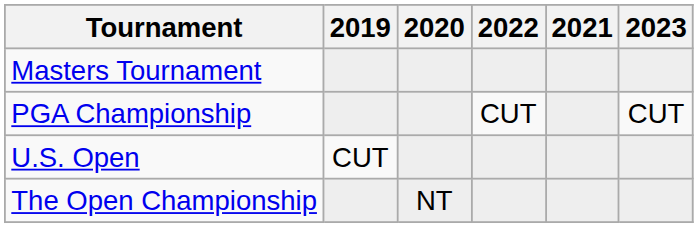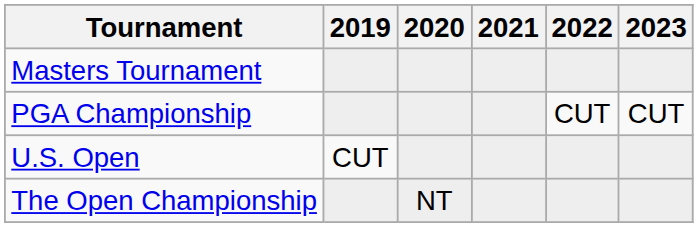 <table class="wikitable" style="font-size:95%;text-align:center;">
 <tr>
 <th>Tournament</th>
 <th>2019</th>
 <th>2020</th>
+<th>2021</th>
 <th>2022</th>
-<th>2021</th>
 <th>2023</th>
 </tr>
 <tr>
 <td align=left><a href='#'>Masters Tournament</a></td>
 <td style="background:#eeeeee;"></td>
 <td style="background:#eeeeee;"></td>
 <td style="background:#eeeeee;"></td>
 <td style="background:#eeeeee;"></td>
 <td style="background:#eeeeee;"></td>
 </tr>
 <tr>
 <td align=left><a href='#'>PGA Championship</a></td>
 <td style="background:#eeeeee;"></td>
 <td style="background:#eeeeee;"></td>
+<td style="background:#eeeeee;"></td>
 <td>CUT</td>
-<td style="background:#eeeeee;"></td>
 <td>CUT</td>
 </tr>
 <tr>
 <td align=left><a href='#'>U.S. Open</a></td>
 <td>CUT</td>
 <td style="background:#eeeeee;"></td>
 <td style="background:#eeeeee;"></td>
 <td style="background:#eeeeee;"></td>
 <td style="background:#eeeeee;"></td>
 </tr>
 <tr>
 <td align=left><a href='#'>The Open Championship</a></td>
 <td style="background:#eeeeee;"></td>
 <td style="background:#eeeeee;">NT</td>
 <td style="background:#eeeeee;"></td>
 <td style="background:#eeeeee;"></td>
 <td style="background:#eeeeee;"></td>
 </tr>
 </table>
